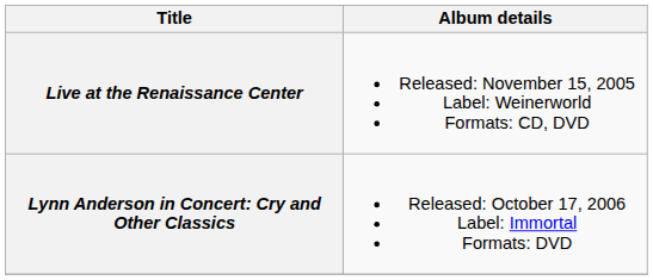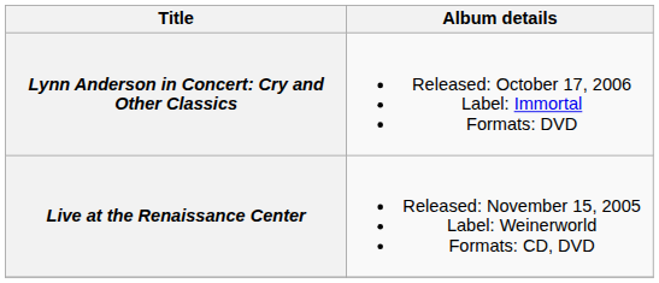 <table class="wikitable plainrowheaders" style="text-align:center;">
 <tr>
 <th scope="col" style="width:19em;">Title</th>
 <th scope="col" style="width:17em;">Album details</th>
 </tr>
 <tr>
+<th scope="row"><em>Lynn Anderson in Concert: Cry and<br>Other Classics</em></th>
+<td><br><ul><li>Released: October 17, 2006</li><li>Label: <a href='#'>Immortal</a></li><li>Formats: DVD</li></ul></td>
+</tr>
+<tr>
 <th scope="row"><em>Live at the Renaissance Center</em></th>
 <td><br><ul><li>Released: November 15, 2005</li><li>Label: Weinerworld</li><li>Formats: CD, DVD</li></ul></td>
 </tr>
 <tr>
-<th scope="row"><em>Lynn Anderson in Concert: Cry and<br>Other Classics</em></th>
-<td><br><ul><li>Released: October 17, 2006</li><li>Label: <a href='#'>Immortal</a></li><li>Formats: DVD</li></ul></td>
-</tr>
-<tr>
 </tr>
 </table>
